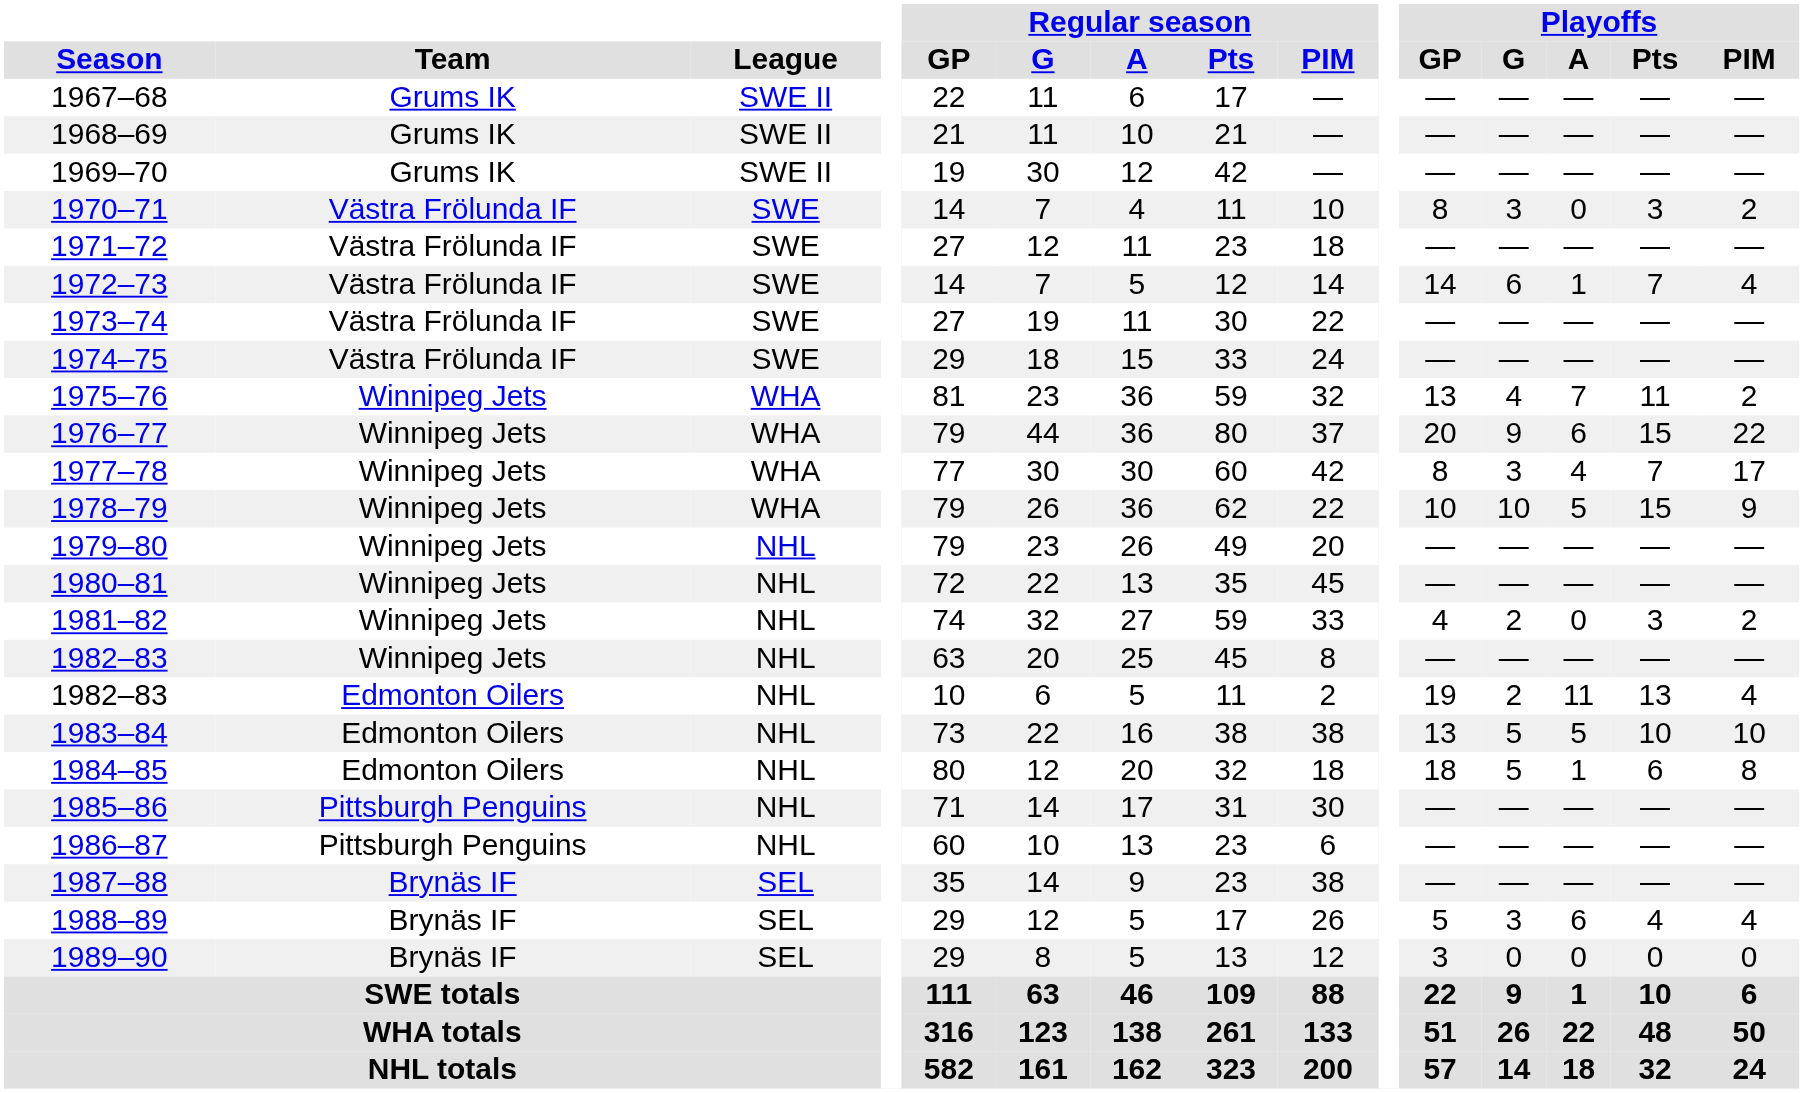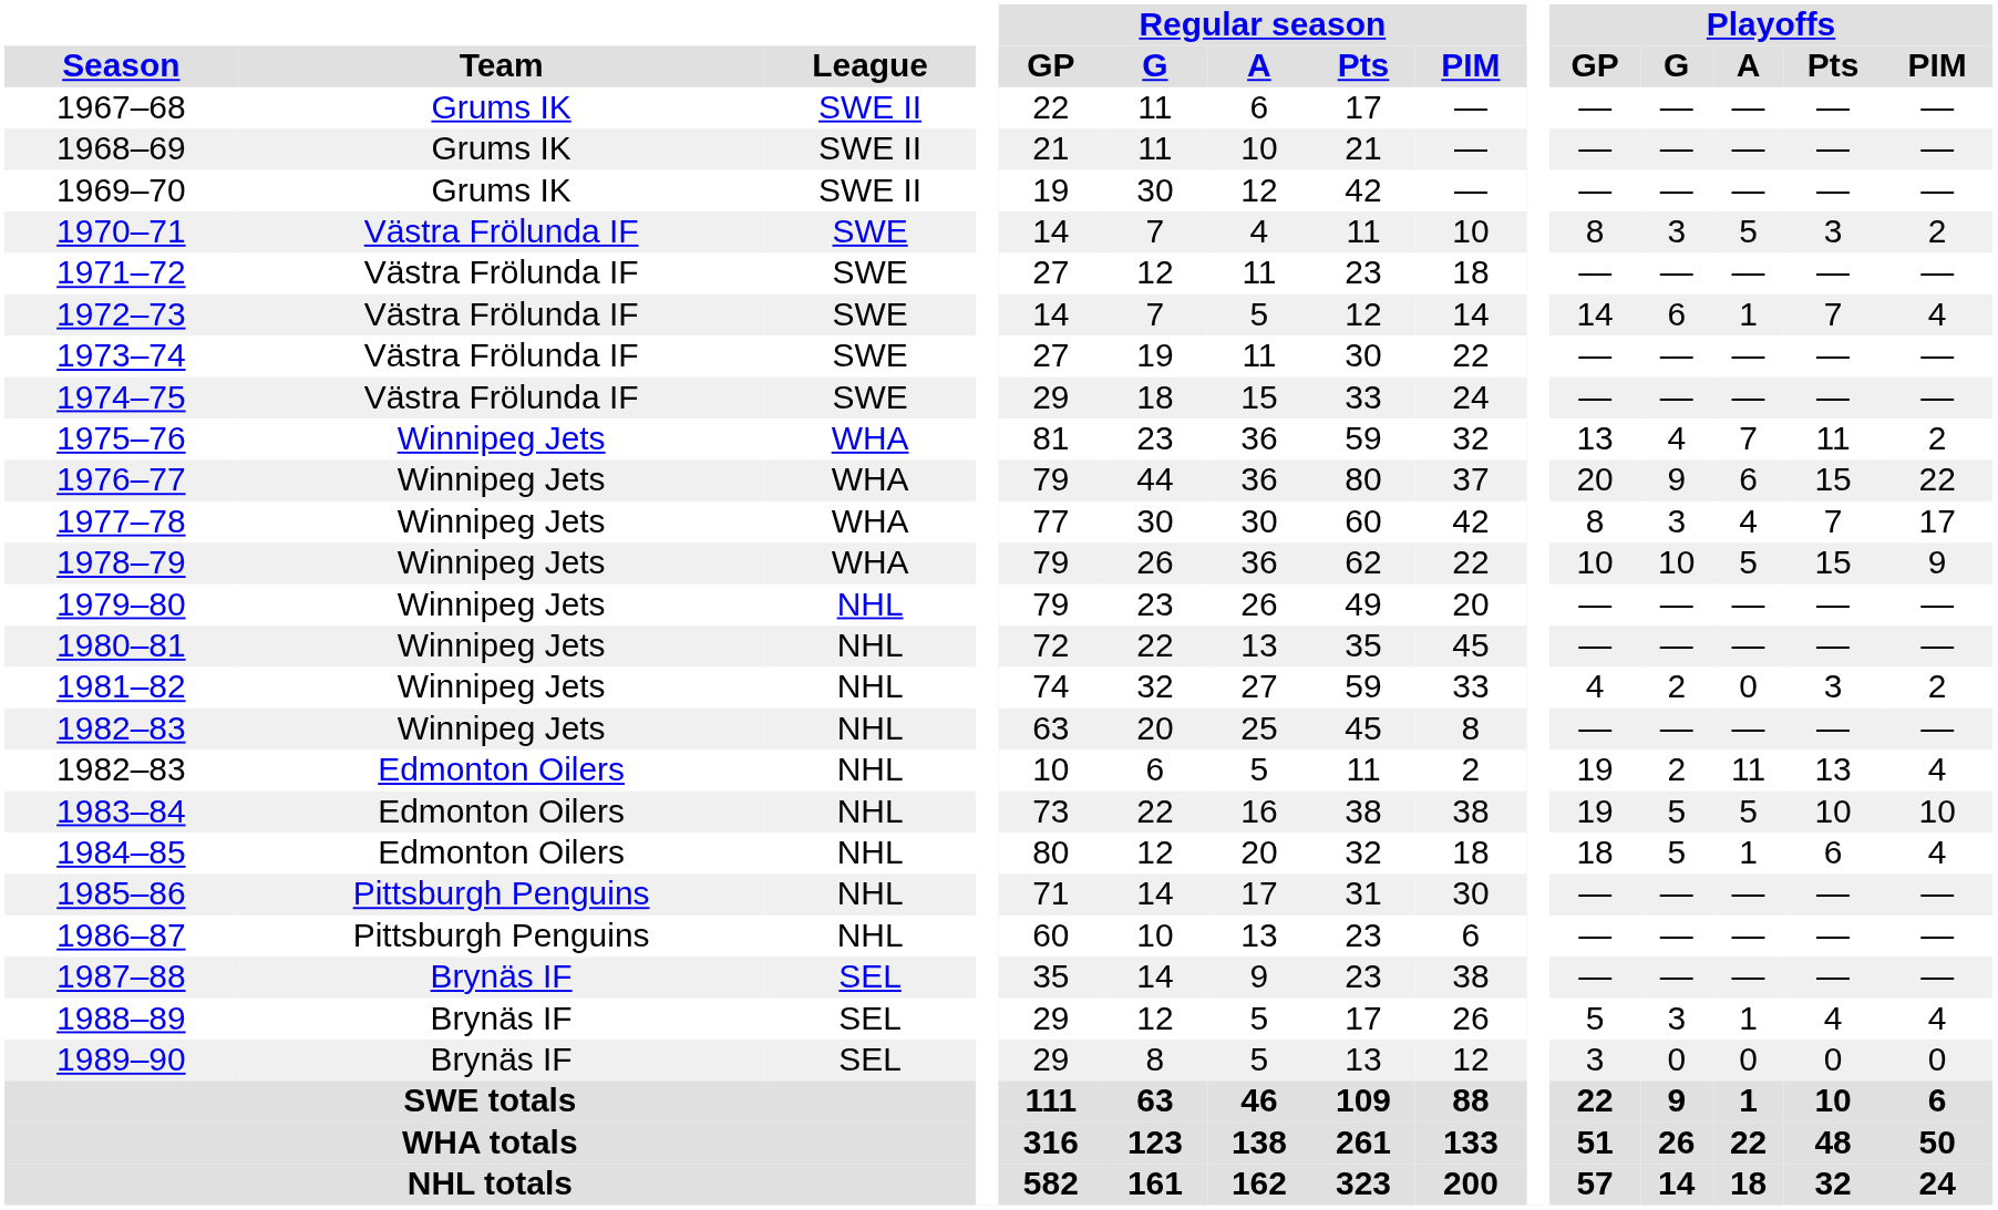 <table border="0" cellpadding="1" cellspacing="0" style="text-align:center; width:60em">
 <tr bgcolor="#e0e0e0">
 <th colspan="3" bgcolor="#ffffff"> </th>
 <th rowspan="99" bgcolor="#ffffff"> </th>
 <th colspan="5"><a href='#'>Regular season</a></th>
 <th rowspan="99" bgcolor="#ffffff"> </th>
 <th colspan="5"><a href='#'>Playoffs</a></th>
 </tr>
 <tr bgcolor="#e0e0e0">
 <th><a href='#'>Season</a></th>
 <th>Team</th>
 <th>League</th>
 <th>GP</th>
 <th><a href='#'>G</a></th>
 <th><a href='#'>A</a></th>
 <th><a href='#'>Pts</a></th>
 <th><a href='#'>PIM</a></th>
 <th>GP</th>
 <th>G</th>
 <th>A</th>
 <th>Pts</th>
 <th>PIM</th>
 </tr>
 <tr>
 <td>1967–68</td>
 <td><a href='#'>Grums IK</a></td>
 <td><a href='#'>SWE II</a></td>
 <td>22</td>
 <td>11</td>
 <td>6</td>
 <td>17</td>
 <td>—</td>
 <td>—</td>
 <td>—</td>
 <td>—</td>
 <td>—</td>
 <td>—</td>
 </tr>
 <tr bgcolor="#f0f0f0">
 <td>1968–69</td>
 <td>Grums IK</td>
 <td>SWE II</td>
 <td>21</td>
 <td>11</td>
 <td>10</td>
 <td>21</td>
 <td>—</td>
 <td>—</td>
 <td>—</td>
 <td>—</td>
 <td>—</td>
 <td>—</td>
 </tr>
 <tr>
 <td>1969–70</td>
 <td>Grums IK</td>
 <td>SWE II</td>
 <td>19</td>
 <td>30</td>
 <td>12</td>
 <td>42</td>
 <td>—</td>
 <td>—</td>
 <td>—</td>
 <td>—</td>
 <td>—</td>
 <td>—</td>
 </tr>
 <tr bgcolor="#f0f0f0">
 <td><a href='#'>1970–71</a></td>
 <td><a href='#'>Västra Frölunda IF</a></td>
 <td><a href='#'>SWE</a></td>
 <td>14</td>
 <td>7</td>
 <td>4</td>
 <td>11</td>
 <td>10</td>
 <td>8</td>
 <td>3</td>
-<td>0</td>
+<td>5</td>
 <td>3</td>
 <td>2</td>
 </tr>
 <tr>
 <td><a href='#'>1971–72</a></td>
 <td>Västra Frölunda IF</td>
 <td>SWE</td>
 <td>27</td>
 <td>12</td>
 <td>11</td>
 <td>23</td>
 <td>18</td>
 <td>—</td>
 <td>—</td>
 <td>—</td>
 <td>—</td>
 <td>—</td>
 </tr>
 <tr bgcolor="#f0f0f0">
 <td><a href='#'>1972–73</a></td>
 <td>Västra Frölunda IF</td>
 <td>SWE</td>
 <td>14</td>
 <td>7</td>
 <td>5</td>
 <td>12</td>
 <td>14</td>
 <td>14</td>
 <td>6</td>
 <td>1</td>
 <td>7</td>
 <td>4</td>
 </tr>
 <tr>
 <td><a href='#'>1973–74</a></td>
 <td>Västra Frölunda IF</td>
 <td>SWE</td>
 <td>27</td>
 <td>19</td>
 <td>11</td>
 <td>30</td>
 <td>22</td>
 <td>—</td>
 <td>—</td>
 <td>—</td>
 <td>—</td>
 <td>—</td>
 </tr>
 <tr bgcolor="#f0f0f0">
 <td><a href='#'>1974–75</a></td>
 <td>Västra Frölunda IF</td>
 <td>SWE</td>
 <td>29</td>
 <td>18</td>
 <td>15</td>
 <td>33</td>
 <td>24</td>
 <td>—</td>
 <td>—</td>
 <td>—</td>
 <td>—</td>
 <td>—</td>
 </tr>
 <tr>
 <td><a href='#'>1975–76</a></td>
 <td><a href='#'>Winnipeg Jets</a></td>
 <td><a href='#'>WHA</a></td>
 <td>81</td>
 <td>23</td>
 <td>36</td>
 <td>59</td>
 <td>32</td>
 <td>13</td>
 <td>4</td>
 <td>7</td>
 <td>11</td>
 <td>2</td>
 </tr>
 <tr bgcolor="#f0f0f0">
 <td><a href='#'>1976–77</a></td>
 <td>Winnipeg Jets</td>
 <td>WHA</td>
 <td>79</td>
 <td>44</td>
 <td>36</td>
 <td>80</td>
 <td>37</td>
 <td>20</td>
 <td>9</td>
 <td>6</td>
 <td>15</td>
 <td>22</td>
 </tr>
 <tr>
 <td><a href='#'>1977–78</a></td>
 <td>Winnipeg Jets</td>
 <td>WHA</td>
 <td>77</td>
 <td>30</td>
 <td>30</td>
 <td>60</td>
 <td>42</td>
 <td>8</td>
 <td>3</td>
 <td>4</td>
 <td>7</td>
 <td>17</td>
 </tr>
 <tr bgcolor="#f0f0f0">
 <td><a href='#'>1978–79</a></td>
 <td>Winnipeg Jets</td>
 <td>WHA</td>
 <td>79</td>
 <td>26</td>
 <td>36</td>
 <td>62</td>
 <td>22</td>
 <td>10</td>
 <td>10</td>
 <td>5</td>
 <td>15</td>
 <td>9</td>
 </tr>
 <tr>
 <td><a href='#'>1979–80</a></td>
 <td>Winnipeg Jets</td>
 <td><a href='#'>NHL</a></td>
 <td>79</td>
 <td>23</td>
 <td>26</td>
 <td>49</td>
 <td>20</td>
 <td>—</td>
 <td>—</td>
 <td>—</td>
 <td>—</td>
 <td>—</td>
 </tr>
 <tr bgcolor="#f0f0f0">
 <td><a href='#'>1980–81</a></td>
 <td>Winnipeg Jets</td>
 <td>NHL</td>
 <td>72</td>
 <td>22</td>
 <td>13</td>
 <td>35</td>
 <td>45</td>
 <td>—</td>
 <td>—</td>
 <td>—</td>
 <td>—</td>
 <td>—</td>
 </tr>
 <tr>
 <td><a href='#'>1981–82</a></td>
 <td>Winnipeg Jets</td>
 <td>NHL</td>
 <td>74</td>
 <td>32</td>
 <td>27</td>
 <td>59</td>
 <td>33</td>
 <td>4</td>
 <td>2</td>
 <td>0</td>
 <td>3</td>
 <td>2</td>
 </tr>
 <tr bgcolor="#f0f0f0">
 <td><a href='#'>1982–83</a></td>
 <td>Winnipeg Jets</td>
 <td>NHL</td>
 <td>63</td>
 <td>20</td>
 <td>25</td>
 <td>45</td>
 <td>8</td>
 <td>—</td>
 <td>—</td>
 <td>—</td>
 <td>—</td>
 <td>—</td>
 </tr>
 <tr>
 <td>1982–83</td>
 <td><a href='#'>Edmonton Oilers</a></td>
 <td>NHL</td>
 <td>10</td>
 <td>6</td>
 <td>5</td>
 <td>11</td>
 <td>2</td>
 <td>19</td>
 <td>2</td>
 <td>11</td>
 <td>13</td>
 <td>4</td>
 </tr>
 <tr bgcolor="#f0f0f0">
 <td><a href='#'>1983–84</a></td>
 <td>Edmonton Oilers</td>
 <td>NHL</td>
 <td>73</td>
 <td>22</td>
 <td>16</td>
 <td>38</td>
 <td>38</td>
-<td>13</td>
+<td>19</td>
 <td>5</td>
 <td>5</td>
 <td>10</td>
 <td>10</td>
 </tr>
 <tr>
 <td><a href='#'>1984–85</a></td>
 <td>Edmonton Oilers</td>
 <td>NHL</td>
 <td>80</td>
 <td>12</td>
 <td>20</td>
 <td>32</td>
 <td>18</td>
 <td>18</td>
 <td>5</td>
 <td>1</td>
 <td>6</td>
-<td>8</td>
+<td>4</td>
 </tr>
 <tr bgcolor="#f0f0f0">
 <td><a href='#'>1985–86</a></td>
 <td><a href='#'>Pittsburgh Penguins</a></td>
 <td>NHL</td>
 <td>71</td>
 <td>14</td>
 <td>17</td>
 <td>31</td>
 <td>30</td>
 <td>—</td>
 <td>—</td>
 <td>—</td>
 <td>—</td>
 <td>—</td>
 </tr>
 <tr>
 <td><a href='#'>1986–87</a></td>
 <td>Pittsburgh Penguins</td>
 <td>NHL</td>
 <td>60</td>
 <td>10</td>
 <td>13</td>
 <td>23</td>
 <td>6</td>
 <td>—</td>
 <td>—</td>
 <td>—</td>
 <td>—</td>
 <td>—</td>
 </tr>
 <tr bgcolor="#f0f0f0">
 <td><a href='#'>1987–88</a></td>
 <td><a href='#'>Brynäs IF</a></td>
 <td><a href='#'>SEL</a></td>
 <td>35</td>
 <td>14</td>
 <td>9</td>
 <td>23</td>
 <td>38</td>
 <td>—</td>
 <td>—</td>
 <td>—</td>
 <td>—</td>
 <td>—</td>
 </tr>
 <tr>
 <td><a href='#'>1988–89</a></td>
 <td>Brynäs IF</td>
 <td>SEL</td>
 <td>29</td>
 <td>12</td>
 <td>5</td>
 <td>17</td>
 <td>26</td>
 <td>5</td>
 <td>3</td>
-<td>6</td>
+<td>1</td>
 <td>4</td>
 <td>4</td>
 </tr>
 <tr bgcolor="#f0f0f0">
 <td><a href='#'>1989–90</a></td>
 <td>Brynäs IF</td>
 <td>SEL</td>
 <td>29</td>
 <td>8</td>
 <td>5</td>
 <td>13</td>
 <td>12</td>
 <td>3</td>
 <td>0</td>
 <td>0</td>
 <td>0</td>
 <td>0</td>
 </tr>
 <tr bgcolor="#e0e0e0">
 <th colspan="3">SWE totals</th>
 <th>111</th>
 <th>63</th>
 <th>46</th>
 <th>109</th>
 <th>88</th>
 <th>22</th>
 <th>9</th>
 <th>1</th>
 <th>10</th>
 <th>6</th>
 </tr>
 <tr bgcolor="#e0e0e0">
 <th colspan="3">WHA totals</th>
 <th>316</th>
 <th>123</th>
 <th>138</th>
 <th>261</th>
 <th>133</th>
 <th>51</th>
 <th>26</th>
 <th>22</th>
 <th>48</th>
 <th>50</th>
 </tr>
 <tr bgcolor="#e0e0e0">
 <th colspan="3">NHL totals</th>
 <th>582</th>
 <th>161</th>
 <th>162</th>
 <th>323</th>
 <th>200</th>
 <th>57</th>
 <th>14</th>
 <th>18</th>
 <th>32</th>
 <th>24</th>
 </tr>
 </table>
